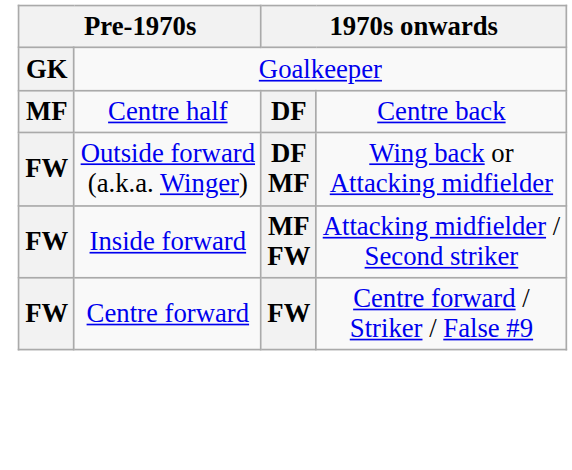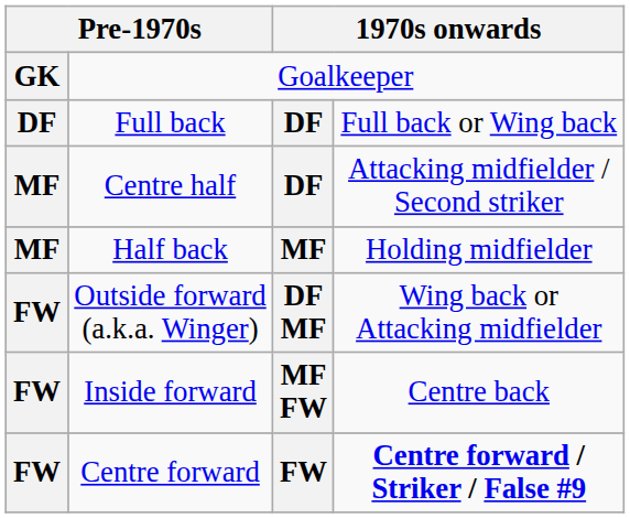 <table class="wikitable plainrowheaders" style="text-align:center;margin-left:1em;float:right">
 <tr>
 <th colspan="2" scope="col">Pre-1970s</th>
 <th colspan="2" scope="col">1970s onwards</th>
 </tr>
 <tr>
 <th>GK</th>
 <td colspan="3"><a href='#'>Goalkeeper</a></td>
 </tr>
 <tr>
+<th>DF</th>
+<td><a href='#'>Full back</a></td>
+<th>DF</th>
+<td><a href='#'>Full back</a> or <a href='#'>Wing back</a></td>
+</tr>
+<tr>
 <th>MF</th>
 <td><a href='#'>Centre half</a></td>
 <th>DF</th>
-<td><a href='#'>Centre back</a></td>
+<td><a href='#'>Attacking midfielder</a> / <br><a href='#'>Second striker</a></td>
+</tr>
+<tr>
+<th>MF</th>
+<td><a href='#'>Half back</a></td>
+<th>MF</th>
+<td><a href='#'>Holding midfielder</a></td>
 </tr>
 <tr>
 <th>FW</th>
 <td><a href='#'>Outside forward</a> <br>(a.k.a. <a href='#'>Winger</a>)</td>
 <th>DF<br>MF</th>
 <td><a href='#'>Wing back</a> or <br><a href='#'>Attacking midfielder</a></td>
 </tr>
 <tr>
 <th>FW</th>
 <td><a href='#'>Inside forward</a></td>
 <th>MF<br>FW</th>
-<td><a href='#'>Attacking midfielder</a> / <br><a href='#'>Second striker</a></td>
+<td><a href='#'>Centre back</a></td>
 </tr>
 <tr>
 <th>FW</th>
 <td><a href='#'>Centre forward</a></td>
 <th>FW</th>
-<td><a href='#'>Centre forward</a> / <br><a href='#'>Striker</a> / <a href='#'>False #9</a></td>
+<td><strong><a href='#'>Centre forward</a> / <br><a href='#'>Striker</a> / <a href='#'>False #9</a></strong></td>
 </tr>
 </table>
